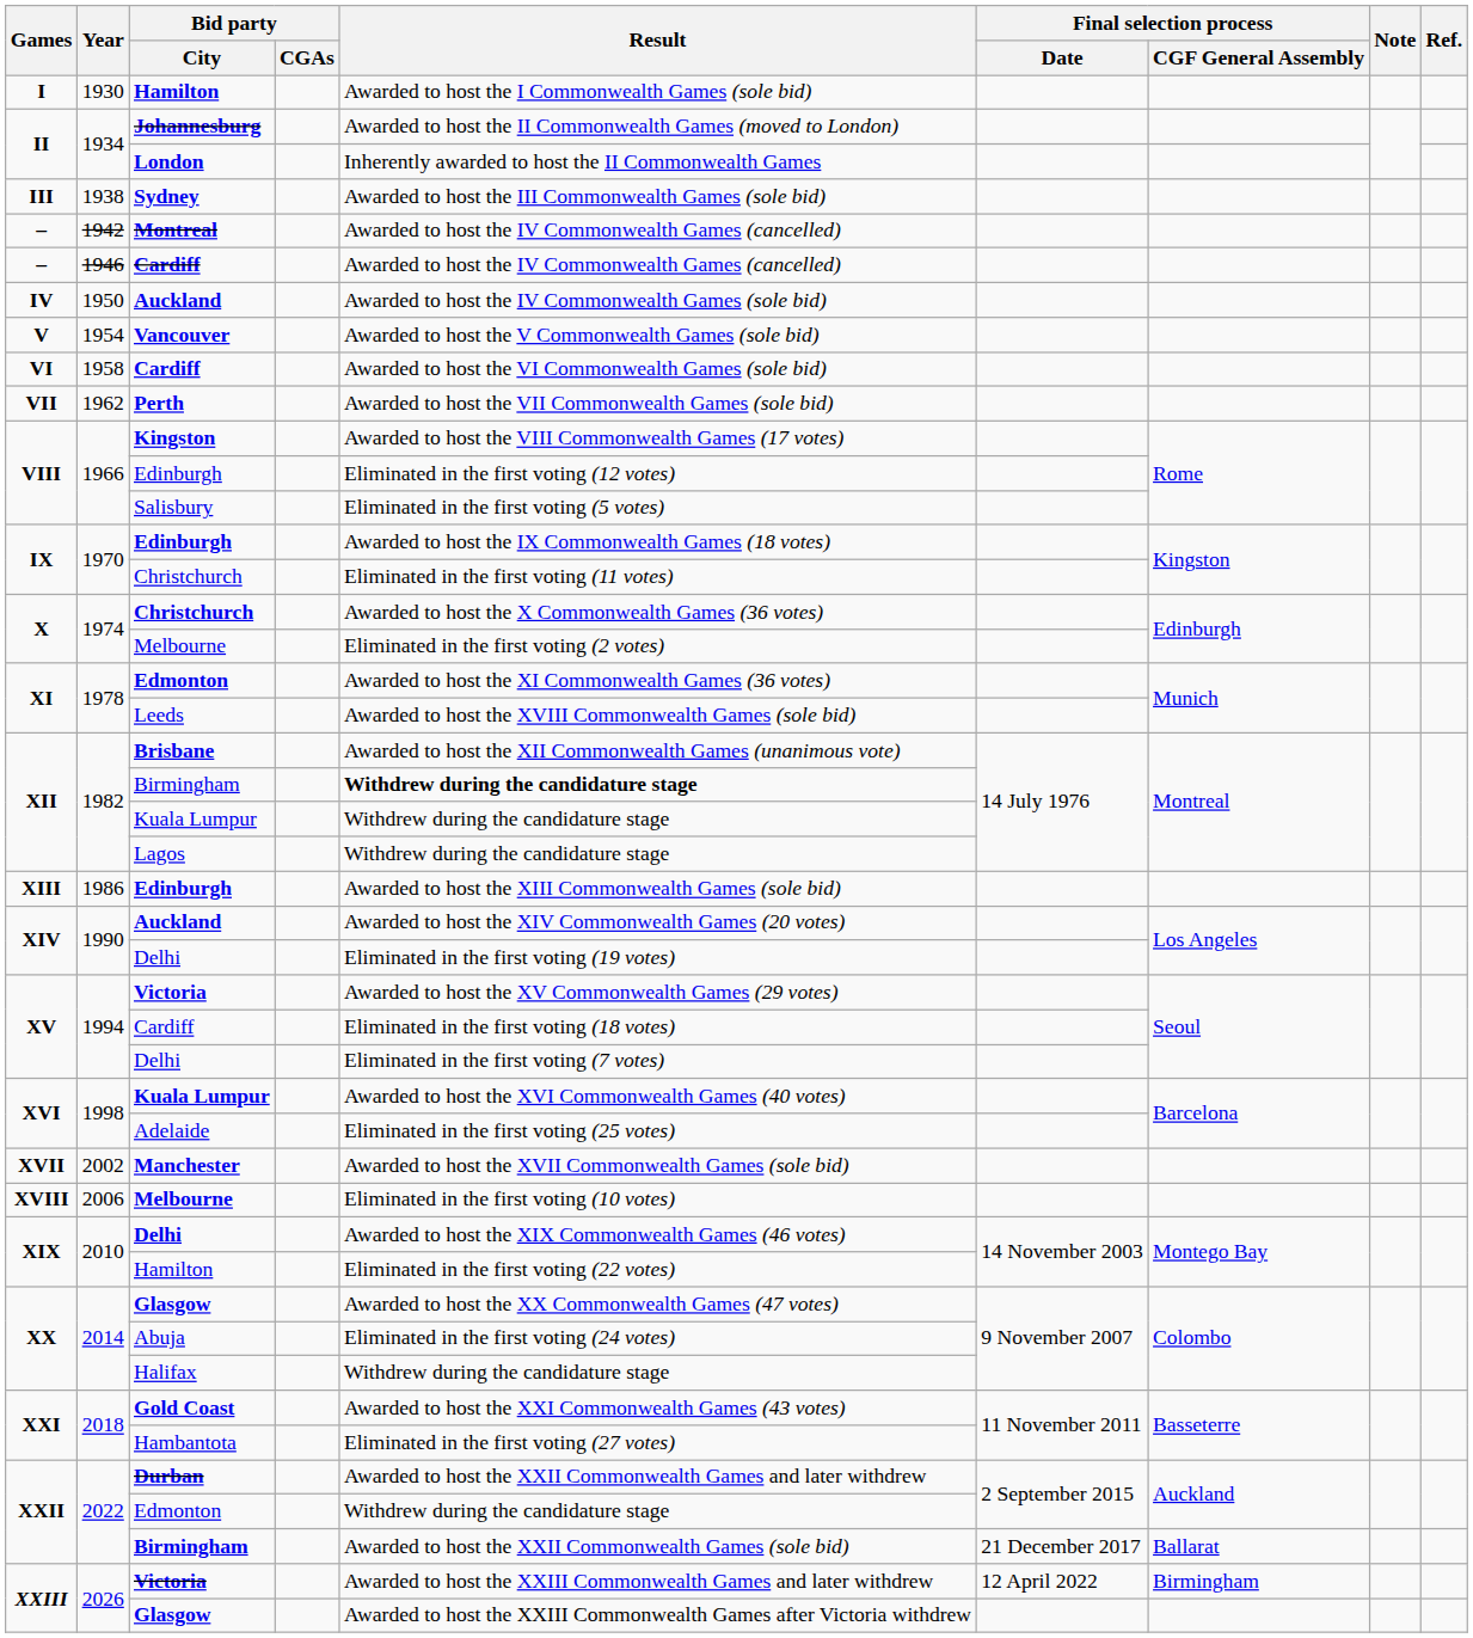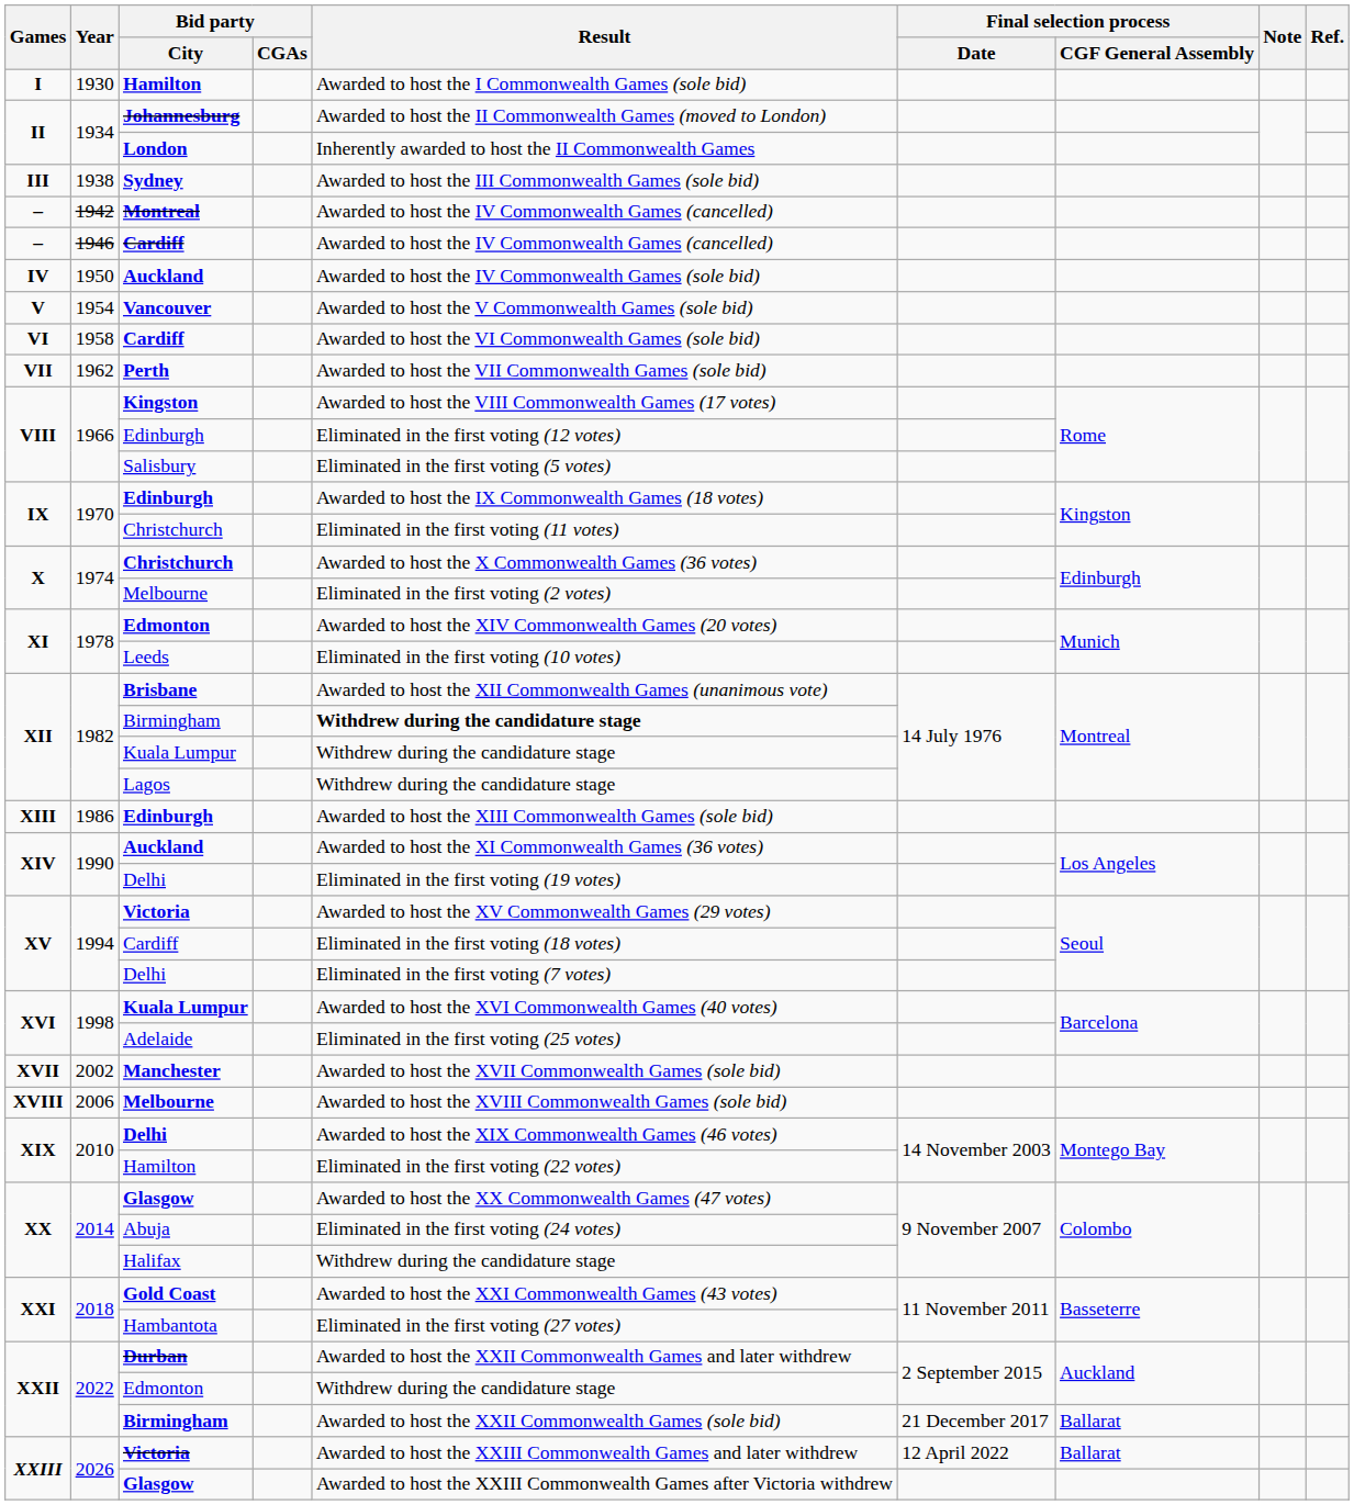 <table class="wikitable" style="font-size:90%">
 <tr>
 <th rowspan=2>Games</th>
 <th rowspan=2>Year</th>
 <th colspan=2>Bid party</th>
 <th rowspan="2">Result</th>
 <th colspan="2">Final selection process</th>
 <th rowspan="2">Note</th>
 <th rowspan=2>Ref.</th>
 </tr>
 <tr>
 <th>City</th>
 <th>CGAs</th>
 <th>Date</th>
 <th>CGF General Assembly</th>
 </tr>
 <tr>
 <td align=center><strong>I</strong></td>
 <td>1930</td>
 <td><strong><a href='#'>Hamilton</a></strong></td>
 <td><strong></strong></td>
 <td>Awarded to host the <a href='#'>I Commonwealth Games</a> <em>(sole bid)</em></td>
 <td></td>
 <td></td>
 <td></td>
 <td></td>
 </tr>
 <tr>
 <td rowspan="2" align="center"><strong>II</strong></td>
 <td rowspan="2">1934</td>
 <td><strong><s><a href='#'>Johannesburg</a></s></strong></td>
 <td><strong><s></s></strong></td>
 <td>Awarded to host the <a href='#'>II Commonwealth Games</a> <em>(moved to London)</em></td>
 <td></td>
 <td></td>
 <td rowspan="2"><strong></strong></td>
 <td></td>
 </tr>
 <tr>
 <td><strong><a href='#'>London</a></strong></td>
 <td><strong></strong></td>
 <td>Inherently awarded to host the <a href='#'>II Commonwealth Games</a></td>
 <td></td>
 <td></td>
 <td></td>
 </tr>
 <tr>
 <td align=center><strong>III</strong></td>
 <td>1938</td>
 <td><strong><a href='#'>Sydney</a></strong></td>
 <td><strong></strong></td>
 <td>Awarded to host the <a href='#'>III Commonwealth Games</a> <em>(sole bid)</em></td>
 <td></td>
 <td></td>
 <td></td>
 <td></td>
 </tr>
 <tr>
 <td align=center><strong>–</strong></td>
 <td><s>1942</s></td>
 <td><strong><s><a href='#'>Montreal</a></s></strong></td>
 <td><s><strong></strong></s></td>
 <td>Awarded to host the <a href='#'>IV Commonwealth Games</a> <em>(cancelled)</em></td>
 <td></td>
 <td></td>
 <td></td>
 <td></td>
 </tr>
 <tr>
 <td align=center><strong>–</strong></td>
 <td><s>1946</s></td>
 <td><strong><s><a href='#'>Cardiff</a></s></strong></td>
 <td><s><strong></strong></s></td>
 <td>Awarded to host the <a href='#'>IV Commonwealth Games</a> <em>(cancelled)</em></td>
 <td></td>
 <td></td>
 <td></td>
 <td></td>
 </tr>
 <tr>
 <td align=center><strong>IV</strong></td>
 <td>1950</td>
 <td><strong><a href='#'>Auckland</a></strong></td>
 <td><strong></strong></td>
 <td>Awarded to host the <a href='#'>IV Commonwealth Games</a> <em>(sole bid)</em></td>
 <td></td>
 <td></td>
 <td></td>
 <td></td>
 </tr>
 <tr>
 <td align=center><strong>V</strong></td>
 <td>1954</td>
 <td><strong><a href='#'>Vancouver</a></strong></td>
 <td><strong></strong></td>
 <td>Awarded to host the <a href='#'>V Commonwealth Games</a> <em>(sole bid)</em></td>
 <td></td>
 <td></td>
 <td></td>
 <td></td>
 </tr>
 <tr>
 <td align=center><strong>VI</strong></td>
 <td>1958</td>
 <td><strong><a href='#'>Cardiff</a></strong></td>
 <td><strong></strong></td>
 <td>Awarded to host the <a href='#'>VI Commonwealth Games</a> <em>(sole bid)</em></td>
 <td></td>
 <td></td>
 <td></td>
 <td></td>
 </tr>
 <tr>
 <td align=center><strong>VII</strong></td>
 <td>1962</td>
 <td><strong><a href='#'>Perth</a></strong></td>
 <td><strong></strong></td>
 <td>Awarded to host the <a href='#'>VII Commonwealth Games</a> <em>(sole bid)</em></td>
 <td></td>
 <td></td>
 <td></td>
 <td></td>
 </tr>
 <tr>
 <td rowspan="3" align="center"><strong>VIII</strong></td>
 <td rowspan="3">1966</td>
 <td><strong><a href='#'>Kingston</a></strong></td>
 <td><strong></strong></td>
 <td>Awarded to host the <a href='#'>VIII Commonwealth Games</a> <em>(17 votes)</em></td>
 <td></td>
 <td rowspan="3"><a href='#'>Rome</a></td>
 <td rowspan="3"></td>
 <td rowspan="3"></td>
 </tr>
 <tr>
 <td><a href='#'>Edinburgh</a></td>
 <td></td>
 <td>Eliminated in the first voting <em>(12 votes)</em></td>
 <td></td>
 </tr>
 <tr>
 <td><a href='#'>Salisbury</a></td>
 <td></td>
 <td>Eliminated in the first voting <em>(5 votes)</em></td>
 <td></td>
 </tr>
 <tr>
 <td rowspan="2" align="center"><strong>IX</strong></td>
 <td rowspan="2">1970</td>
 <td><strong><a href='#'>Edinburgh</a></strong></td>
 <td><strong></strong></td>
 <td>Awarded to host the <a href='#'>IX Commonwealth Games</a> <em>(18 votes)</em></td>
 <td></td>
 <td rowspan="2"><a href='#'>Kingston</a></td>
 <td rowspan="2"></td>
 <td rowspan="2"></td>
 </tr>
 <tr>
 <td><a href='#'>Christchurch</a></td>
 <td></td>
 <td>Eliminated in the first voting <em>(11 votes)</em></td>
 <td></td>
 </tr>
 <tr>
 <td rowspan="2" align="center"><strong>X</strong></td>
 <td rowspan="2">1974</td>
 <td><strong><a href='#'>Christchurch</a></strong></td>
 <td><strong></strong></td>
 <td>Awarded to host the <a href='#'>X Commonwealth Games</a> <em>(36 votes)</em></td>
 <td></td>
 <td rowspan="2"><a href='#'>Edinburgh</a></td>
 <td rowspan="2"></td>
 <td rowspan="2"></td>
 </tr>
 <tr>
 <td><a href='#'>Melbourne</a></td>
 <td></td>
 <td>Eliminated in the first voting <em>(2 votes)</em></td>
 <td></td>
 </tr>
 <tr>
 <td rowspan="2" align="center"><strong>XI</strong></td>
 <td rowspan="2">1978</td>
 <td><strong><a href='#'>Edmonton</a></strong></td>
 <td><strong></strong></td>
-<td>Awarded to host the <a href='#'>XI Commonwealth Games</a> <em>(36 votes)</em></td>
+<td>Awarded to host the <a href='#'>XIV Commonwealth Games</a> <em>(20 votes)</em></td>
 <td></td>
 <td rowspan="2"><a href='#'>Munich</a></td>
 <td rowspan="2"></td>
 <td rowspan="2"></td>
 </tr>
 <tr>
 <td><a href='#'>Leeds</a></td>
 <td></td>
-<td>Awarded to host the <a href='#'>XVIII Commonwealth Games</a> <em>(sole bid)</em></td>
+<td>Eliminated in the first voting <em>(10 votes)</em></td>
 <td></td>
 </tr>
 <tr>
 <td rowspan="4" align="center"><strong>XII</strong></td>
 <td rowspan="4">1982</td>
 <td><strong><a href='#'>Brisbane</a></strong></td>
 <td><strong></strong></td>
 <td>Awarded to host the <a href='#'>XII Commonwealth Games</a> <em>(unanimous vote)</em></td>
 <td rowspan="4">14 July 1976</td>
 <td rowspan="4"><a href='#'>Montreal</a></td>
 <td rowspan="4"></td>
 <td rowspan="4"></td>
 </tr>
 <tr>
 <td><a href='#'>Birmingham</a></td>
 <td></td>
 <td><strong>Withdrew during the candidature stage</strong></td>
 </tr>
 <tr>
 <td><a href='#'>Kuala Lumpur</a></td>
 <td></td>
 <td>Withdrew during the candidature stage</td>
 </tr>
 <tr>
 <td><a href='#'>Lagos</a></td>
 <td></td>
 <td>Withdrew during the candidature stage</td>
 </tr>
 <tr>
 <td align=center><strong>XIII</strong></td>
 <td>1986</td>
 <td><strong><a href='#'>Edinburgh</a></strong></td>
 <td><strong></strong></td>
 <td>Awarded to host the <a href='#'>XIII Commonwealth Games</a> <em>(sole bid)</em></td>
 <td></td>
 <td></td>
 <td></td>
 <td></td>
 </tr>
 <tr>
 <td rowspan="2" align="center"><strong>XIV</strong></td>
 <td rowspan="2">1990</td>
 <td><strong><a href='#'>Auckland</a></strong></td>
 <td><strong></strong></td>
-<td>Awarded to host the <a href='#'>XIV Commonwealth Games</a> <em>(20 votes)</em></td>
+<td>Awarded to host the <a href='#'>XI Commonwealth Games</a> <em>(36 votes)</em></td>
 <td></td>
 <td rowspan="2"><a href='#'>Los Angeles</a></td>
 <td rowspan="2"></td>
 <td rowspan="2"></td>
 </tr>
 <tr>
 <td><a href='#'>Delhi</a></td>
 <td></td>
 <td>Eliminated in the first voting <em>(19 votes)</em></td>
 <td></td>
 </tr>
 <tr>
 <td rowspan="3" align="center"><strong>XV</strong></td>
 <td rowspan="3">1994</td>
 <td><strong><a href='#'>Victoria</a></strong></td>
 <td><strong></strong></td>
 <td>Awarded to host the <a href='#'>XV Commonwealth Games</a> <em>(29 votes)</em></td>
 <td></td>
 <td rowspan="3"><a href='#'>Seoul</a></td>
 <td rowspan="3"></td>
 <td rowspan="3"></td>
 </tr>
 <tr>
 <td><a href='#'>Cardiff</a></td>
 <td></td>
 <td>Eliminated in the first voting <em>(18 votes)</em></td>
 <td></td>
 </tr>
 <tr>
 <td><a href='#'>Delhi</a></td>
 <td></td>
 <td>Eliminated in the first voting <em>(7 votes)</em></td>
 <td></td>
 </tr>
 <tr>
 <td rowspan="2" align="center"><strong>XVI</strong></td>
 <td rowspan="2">1998</td>
 <td><strong><a href='#'>Kuala Lumpur</a></strong></td>
 <td><strong></strong></td>
 <td>Awarded to host the <a href='#'>XVI Commonwealth Games</a> <em>(40 votes)</em></td>
 <td></td>
 <td rowspan="2"><a href='#'>Barcelona</a></td>
 <td rowspan="2"></td>
 <td rowspan="2"></td>
 </tr>
 <tr>
 <td><a href='#'>Adelaide</a></td>
 <td></td>
 <td>Eliminated in the first voting <em>(25 votes)</em></td>
 <td></td>
 </tr>
 <tr>
 <td align=center><strong>XVII</strong></td>
 <td>2002</td>
 <td><strong><a href='#'>Manchester</a></strong></td>
 <td><strong></strong></td>
 <td>Awarded to host the <a href='#'>XVII Commonwealth Games</a> <em>(sole bid)</em></td>
 <td></td>
 <td></td>
 <td></td>
 <td></td>
 </tr>
 <tr>
 <td align=center><strong>XVIII</strong></td>
 <td>2006</td>
 <td><strong><a href='#'>Melbourne</a></strong></td>
 <td><strong></strong></td>
-<td>Eliminated in the first voting <em>(10 votes)</em></td>
+<td>Awarded to host the <a href='#'>XVIII Commonwealth Games</a> <em>(sole bid)</em></td>
 <td></td>
 <td></td>
 <td></td>
 <td></td>
 </tr>
 <tr>
 <td rowspan="2" align="center"><strong>XIX</strong></td>
 <td rowspan="2">2010</td>
 <td><strong><a href='#'>Delhi</a></strong></td>
 <td><strong></strong></td>
 <td>Awarded to host the <a href='#'>XIX Commonwealth Games</a> <em>(46 votes)</em></td>
 <td rowspan="2">14 November 2003</td>
 <td rowspan="2"><a href='#'>Montego Bay</a></td>
 <td rowspan="2"></td>
 <td rowspan="2"></td>
 </tr>
 <tr>
 <td><a href='#'>Hamilton</a></td>
 <td></td>
 <td>Eliminated in the first voting <em>(22 votes)</em></td>
 </tr>
 <tr>
 <td rowspan="3" align="center"><strong>XX</strong></td>
 <td rowspan="3"><a href='#'>2014</a></td>
 <td><strong><a href='#'>Glasgow</a></strong></td>
 <td><strong></strong></td>
 <td>Awarded to host the <a href='#'>XX Commonwealth Games</a> <em>(47 votes)</em></td>
 <td rowspan="3">9 November 2007</td>
 <td rowspan="3"><a href='#'>Colombo</a></td>
 <td rowspan="3"></td>
 <td rowspan="3"></td>
 </tr>
 <tr>
 <td><a href='#'>Abuja</a></td>
 <td></td>
 <td>Eliminated in the first voting <em>(24 votes)</em></td>
 </tr>
 <tr>
 <td><a href='#'>Halifax</a></td>
 <td></td>
 <td>Withdrew during the candidature stage</td>
 </tr>
 <tr>
 <td rowspan="2" align="center"><strong>XXI</strong></td>
 <td rowspan="2"><a href='#'>2018</a></td>
 <td><strong><a href='#'>Gold Coast</a></strong></td>
 <td><strong></strong></td>
 <td>Awarded to host the <a href='#'>XXI Commonwealth Games</a> <em>(43 votes)</em></td>
 <td rowspan="2">11 November 2011</td>
 <td rowspan="2"><a href='#'>Basseterre</a></td>
 <td rowspan="2"></td>
 <td rowspan="2"></td>
 </tr>
 <tr>
 <td><a href='#'>Hambantota</a></td>
 <td></td>
 <td>Eliminated in the first voting <em>(27 votes)</em></td>
 </tr>
 <tr>
 <td rowspan="3" align="center"><strong>XXII</strong></td>
 <td rowspan="3"><a href='#'>2022</a></td>
 <td><strong><s><a href='#'>Durban</a></s></strong></td>
 <td><strong><s></s></strong></td>
 <td>Awarded to host the <a href='#'>XXII Commonwealth Games</a> and later withdrew</td>
 <td rowspan="2">2 September 2015</td>
 <td rowspan="2"><a href='#'>Auckland</a></td>
 <td rowspan="2"></td>
 <td rowspan="2"></td>
 </tr>
 <tr>
 <td><a href='#'>Edmonton</a></td>
 <td></td>
 <td>Withdrew during the candidature stage</td>
 </tr>
 <tr>
 <td><strong><a href='#'>Birmingham</a></strong></td>
 <td><strong></strong></td>
 <td>Awarded to host the <a href='#'>XXII Commonwealth Games</a> <em>(sole bid)</em></td>
 <td>21 December 2017</td>
 <td><a href='#'>Ballarat</a></td>
 <td></td>
 <td></td>
 </tr>
 <tr>
 <td rowspan="2" align="center"><strong><em>XXIII</em></strong></td>
 <td rowspan="2"><a href='#'>2026</a></td>
 <td><s><a href='#'><strong>Victoria</strong></a></s></td>
 <td><s><strong></strong></s></td>
 <td>Awarded to host the <a href='#'>XXIII Commonwealth Games</a> and later withdrew</td>
 <td>12 April 2022</td>
-<td><a href='#'>Birmingham</a></td>
+<td><a href='#'>Ballarat</a></td>
 <td></td>
 <td></td>
 </tr>
 <tr>
 <td><strong><a href='#'>Glasgow</a></strong></td>
 <td><strong></strong></td>
 <td>Awarded to host the XXIII Commonwealth Games after Victoria withdrew</td>
 <td></td>
 <td></td>
 <td></td>
 <td></td>
 </tr>
 </table>
